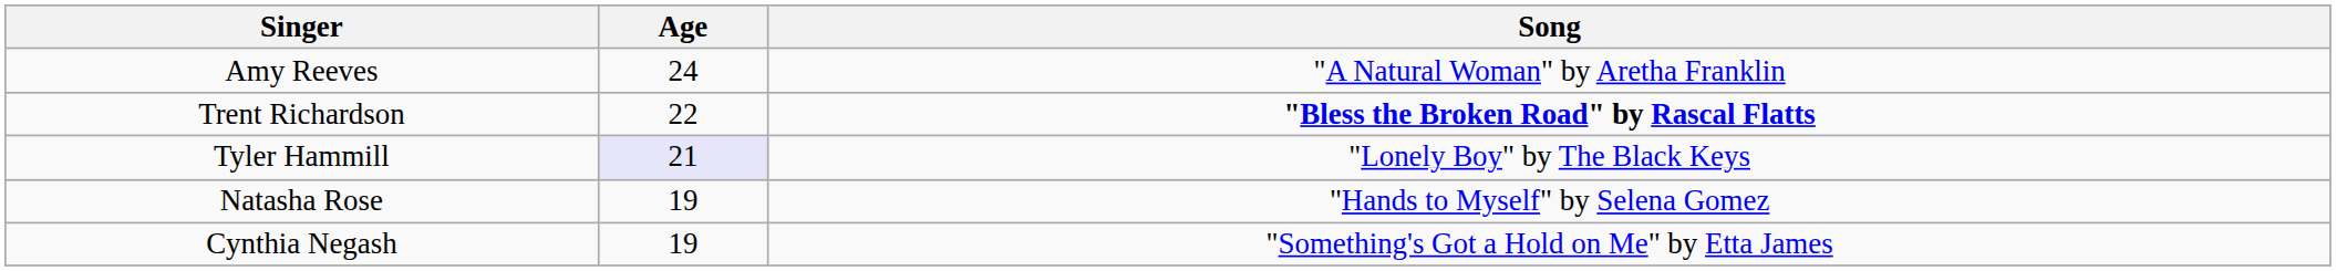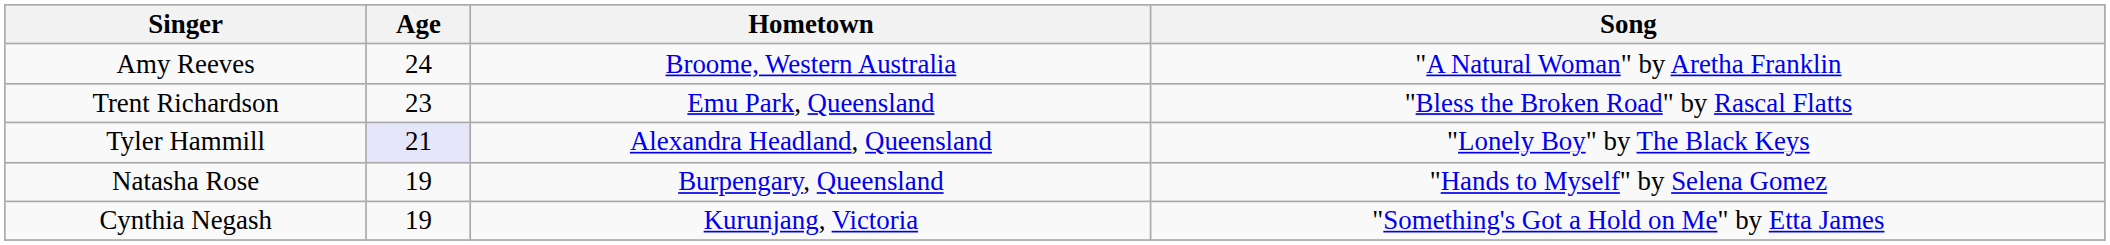 <table class="wikitable plainrowheaders" style="text-align:center; line-height:16px; width:99%;">
 <tr>
 <th scope="col">Singer</th>
 <th>Age</th>
+<th>Hometown</th>
 <th scope="col">Song</th>
 </tr>
 <tr>
 <td>Amy Reeves</td>
 <td>24</td>
+<td><a href='#'>Broome, Western Australia</a></td>
 <td>"<a href='#'>A Natural Woman</a>" by <a href='#'>Aretha Franklin</a></td>
 </tr>
 <tr>
 <td>Trent Richardson</td>
-<td>22</td>
-<td><strong>"<a href='#'>Bless the Broken Road</a>" by <a href='#'>Rascal Flatts</a></strong></td>
+<td>23</td>
+<td><a href='#'>Emu Park</a>, <a href='#'>Queensland</a></td>
+<td>"<a href='#'>Bless the Broken Road</a>" by <a href='#'>Rascal Flatts</a></td>
 </tr>
 <tr>
 <td>Tyler Hammill</td>
 <td style="background: lavender;">21</td>
+<td><a href='#'>Alexandra Headland</a>, <a href='#'>Queensland</a></td>
 <td>"<a href='#'>Lonely Boy</a>" by <a href='#'>The Black Keys</a></td>
 </tr>
 <tr>
 <td>Natasha Rose</td>
 <td>19</td>
+<td><a href='#'>Burpengary</a>, <a href='#'>Queensland</a></td>
 <td>"<a href='#'>Hands to Myself</a>" by <a href='#'>Selena Gomez</a></td>
 </tr>
 <tr>
 <td>Cynthia Negash</td>
 <td>19</td>
+<td><a href='#'>Kurunjang</a>, <a href='#'>Victoria</a></td>
 <td>"<a href='#'>Something's Got a Hold on Me</a>" by <a href='#'>Etta James</a></td>
 </tr>
 </table>
